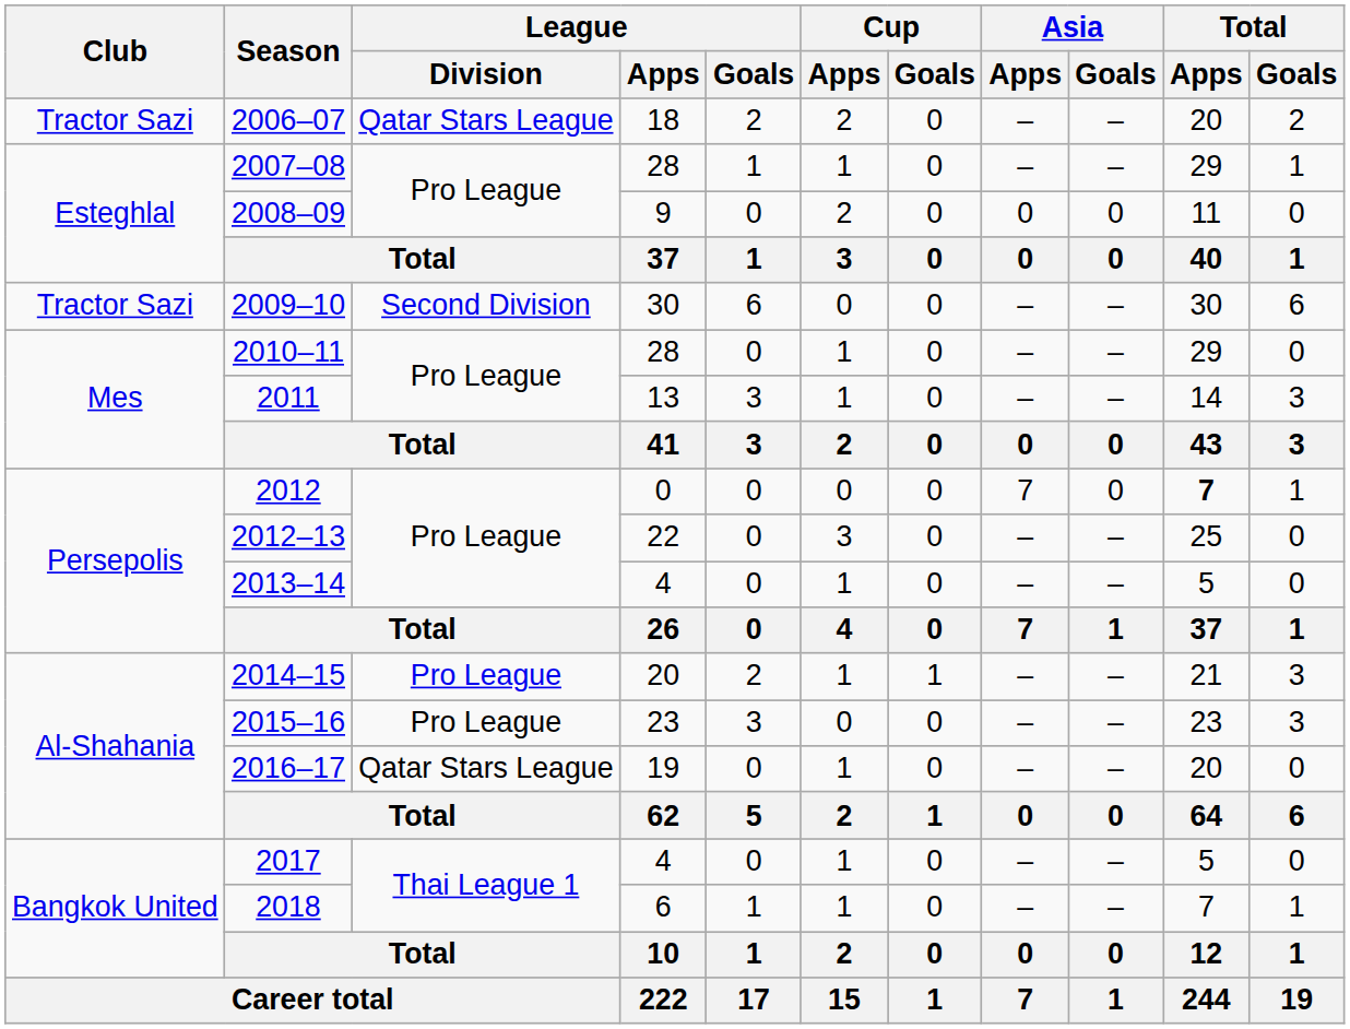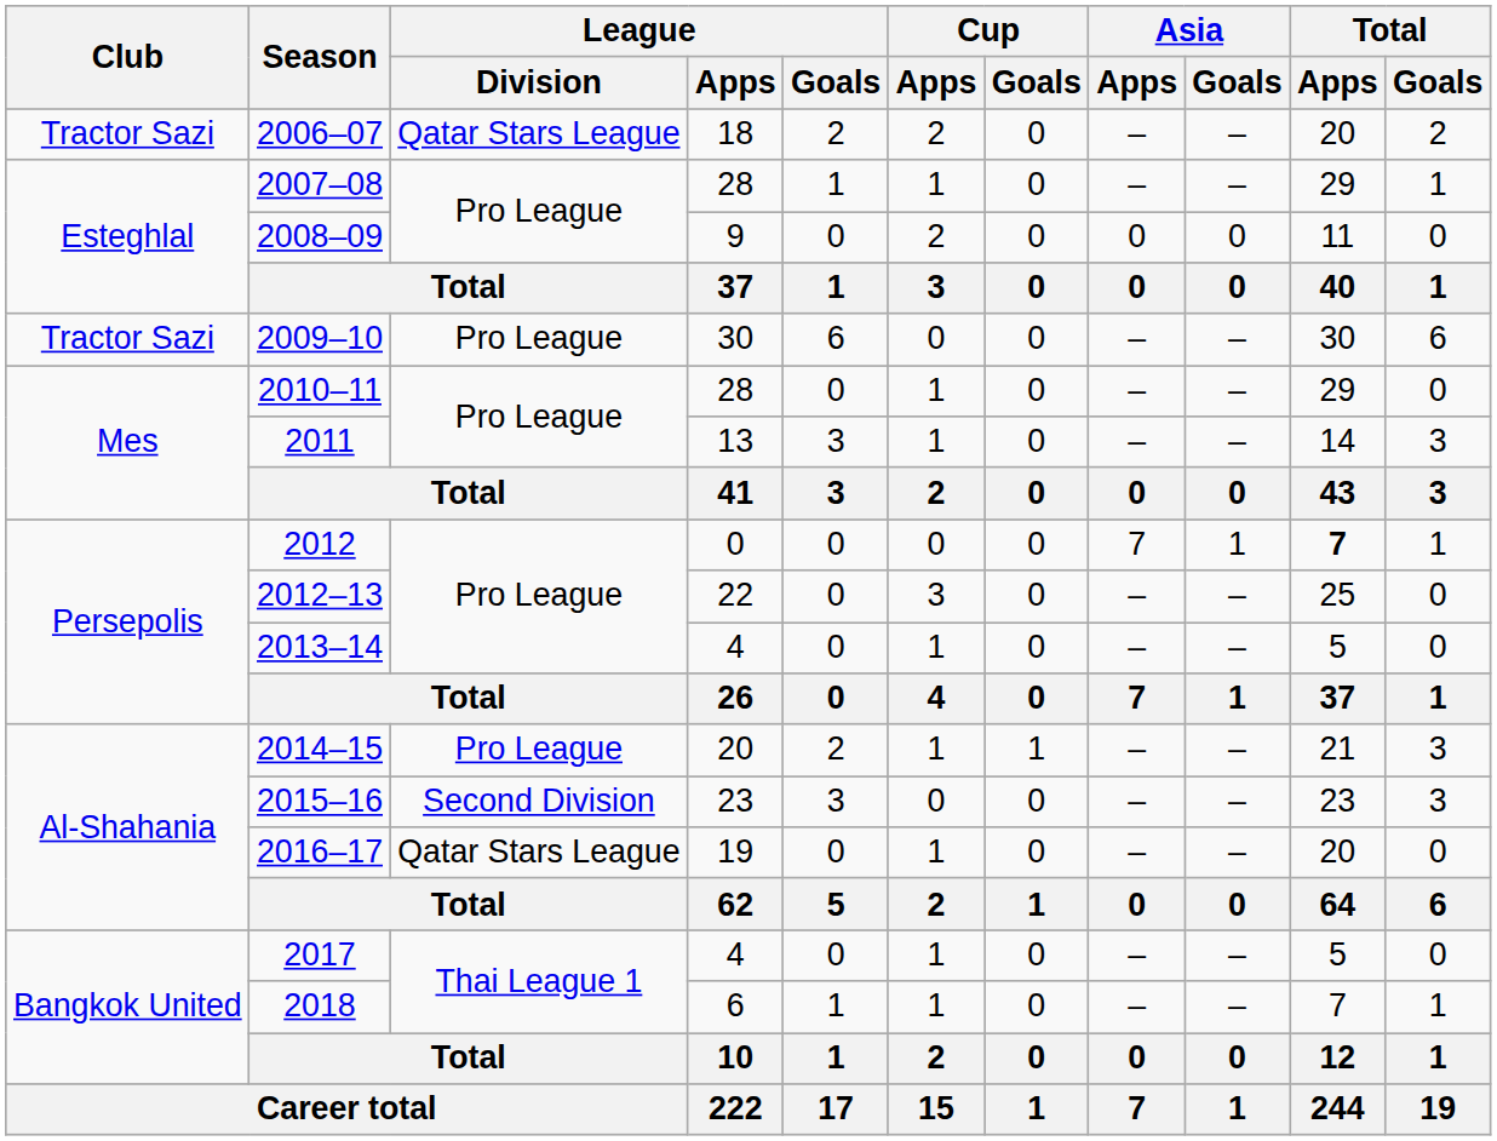 <table class="wikitable" style="text-align:center">
 <tr>
 <th rowspan="2">Club</th>
 <th rowspan="2">Season</th>
 <th colspan="3">League</th>
 <th colspan="2">Cup</th>
 <th colspan="2"><a href='#'>Asia</a></th>
 <th colspan="2">Total</th>
 </tr>
 <tr>
 <th>Division</th>
 <th>Apps</th>
 <th>Goals</th>
 <th>Apps</th>
 <th>Goals</th>
 <th>Apps</th>
 <th>Goals</th>
 <th>Apps</th>
 <th>Goals</th>
 </tr>
 <tr>
 <td><a href='#'>Tractor Sazi</a></td>
 <td><a href='#'>2006–07</a></td>
 <td><a href='#'>Qatar Stars League</a></td>
 <td>18</td>
 <td>2</td>
 <td>2</td>
 <td>0</td>
 <td>–</td>
 <td>–</td>
 <td>20</td>
 <td>2</td>
 </tr>
 <tr>
 <td rowspan="3"><a href='#'>Esteghlal</a></td>
 <td><a href='#'>2007–08</a></td>
 <td rowspan="2">Pro League</td>
 <td>28</td>
 <td>1</td>
 <td>1</td>
 <td>0</td>
 <td>–</td>
 <td>–</td>
 <td>29</td>
 <td>1</td>
 </tr>
 <tr>
 <td><a href='#'>2008–09</a></td>
 <td>9</td>
 <td>0</td>
 <td>2</td>
 <td>0</td>
 <td>0</td>
 <td>0</td>
 <td>11</td>
 <td>0</td>
 </tr>
 <tr>
 <th colspan="2">Total</th>
 <th>37</th>
 <th>1</th>
 <th>3</th>
 <th>0</th>
 <th>0</th>
 <th>0</th>
 <th>40</th>
 <th>1</th>
 </tr>
 <tr>
 <td><a href='#'>Tractor Sazi</a></td>
 <td><a href='#'>2009–10</a></td>
-<td><a href='#'>Second Division</a></td>
+<td>Pro League</td>
 <td>30</td>
 <td>6</td>
 <td>0</td>
 <td>0</td>
 <td>–</td>
 <td>–</td>
 <td>30</td>
 <td>6</td>
 </tr>
 <tr>
 <td rowspan="3"><a href='#'>Mes</a></td>
 <td><a href='#'>2010–11</a></td>
 <td rowspan="2">Pro League</td>
 <td>28</td>
 <td>0</td>
 <td>1</td>
 <td>0</td>
 <td>–</td>
 <td>–</td>
 <td>29</td>
 <td>0</td>
 </tr>
 <tr>
 <td><a href='#'>2011</a></td>
 <td>13</td>
 <td>3</td>
 <td>1</td>
 <td>0</td>
 <td>–</td>
 <td>–</td>
 <td>14</td>
 <td>3</td>
 </tr>
 <tr>
 <th colspan="2">Total</th>
 <th>41</th>
 <th>3</th>
 <th>2</th>
 <th>0</th>
 <th>0</th>
 <th>0</th>
 <th>43</th>
 <th>3</th>
 </tr>
 <tr>
 <td rowspan="4"><a href='#'>Persepolis</a></td>
 <td><a href='#'>2012</a></td>
 <td rowspan="3">Pro League</td>
 <td>0</td>
 <td>0</td>
 <td>0</td>
 <td>0</td>
 <td>7</td>
-<td>0</td>
+<td>1</td>
 <td><strong>7</strong></td>
 <td>1</td>
 </tr>
 <tr>
 <td><a href='#'>2012–13</a></td>
 <td>22</td>
 <td>0</td>
 <td>3</td>
 <td>0</td>
 <td>–</td>
 <td>–</td>
 <td>25</td>
 <td>0</td>
 </tr>
 <tr>
 <td><a href='#'>2013–14</a></td>
 <td>4</td>
 <td>0</td>
 <td>1</td>
 <td>0</td>
 <td>–</td>
 <td>–</td>
 <td>5</td>
 <td>0</td>
 </tr>
 <tr>
 <th colspan="2">Total</th>
 <th>26</th>
 <th>0</th>
 <th>4</th>
 <th>0</th>
 <th>7</th>
 <th>1</th>
 <th>37</th>
 <th>1</th>
 </tr>
 <tr>
 <td rowspan="4"><a href='#'>Al-Shahania</a></td>
 <td><a href='#'>2014–15</a></td>
 <td><a href='#'>Pro League</a></td>
 <td>20</td>
 <td>2</td>
 <td>1</td>
 <td>1</td>
 <td>–</td>
 <td>–</td>
 <td>21</td>
 <td>3</td>
 </tr>
 <tr>
 <td><a href='#'>2015–16</a></td>
-<td>Pro League</td>
+<td><a href='#'>Second Division</a></td>
 <td>23</td>
 <td>3</td>
 <td>0</td>
 <td>0</td>
 <td>–</td>
 <td>–</td>
 <td>23</td>
 <td>3</td>
 </tr>
 <tr>
 <td><a href='#'>2016–17</a></td>
 <td>Qatar Stars League</td>
 <td>19</td>
 <td>0</td>
 <td>1</td>
 <td>0</td>
 <td>–</td>
 <td>–</td>
 <td>20</td>
 <td>0</td>
 </tr>
 <tr>
 <th colspan="2">Total</th>
 <th>62</th>
 <th>5</th>
 <th>2</th>
 <th>1</th>
 <th>0</th>
 <th>0</th>
 <th>64</th>
 <th>6</th>
 </tr>
 <tr>
 <td rowspan="3"><a href='#'>Bangkok United</a></td>
 <td><a href='#'>2017</a></td>
 <td rowspan="2"><a href='#'>Thai League 1</a></td>
 <td>4</td>
 <td>0</td>
 <td>1</td>
 <td>0</td>
 <td>–</td>
 <td>–</td>
 <td>5</td>
 <td>0</td>
 </tr>
 <tr>
 <td><a href='#'>2018</a></td>
 <td>6</td>
 <td>1</td>
 <td>1</td>
 <td>0</td>
 <td>–</td>
 <td>–</td>
 <td>7</td>
 <td>1</td>
 </tr>
 <tr>
 <th colspan="2">Total</th>
 <th>10</th>
 <th>1</th>
 <th>2</th>
 <th>0</th>
 <th>0</th>
 <th>0</th>
 <th>12</th>
 <th>1</th>
 </tr>
 <tr>
 <th colspan="3">Career total</th>
 <th>222</th>
 <th>17</th>
 <th>15</th>
 <th>1</th>
 <th>7</th>
 <th>1</th>
 <th>244</th>
 <th>19</th>
 </tr>
 </table>
